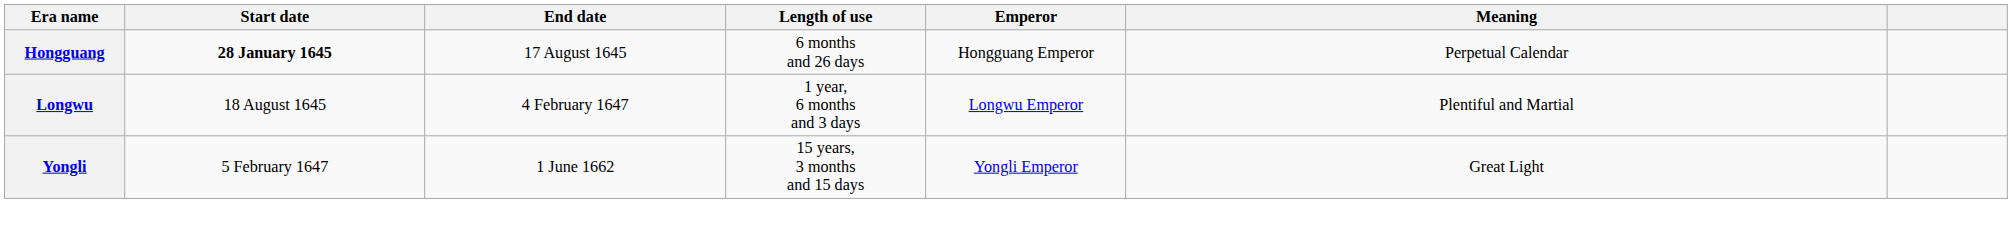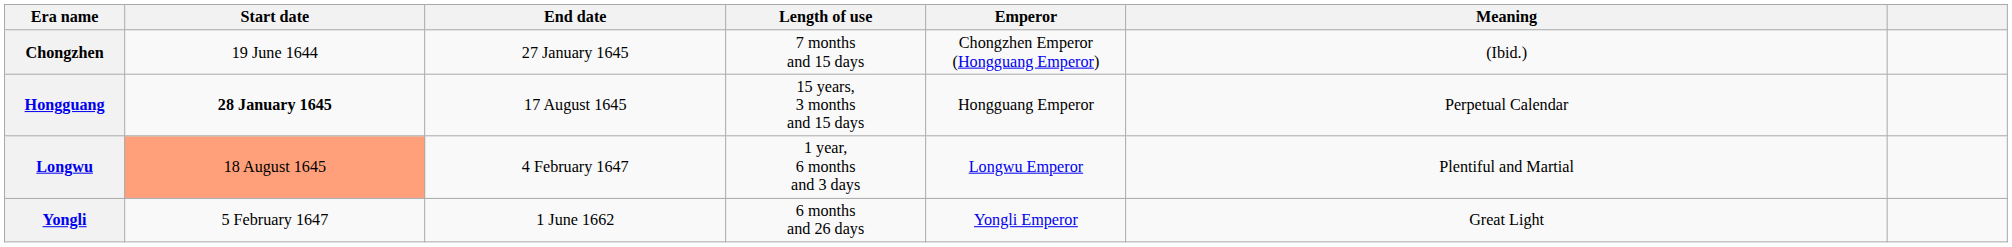 <table class="wikitable plainrowreaders" style="width:100%; text-align:center">
 <tr>
 <th scope="col" style="width:6%;">Era name</th>
 <th scope="col" style="width:15%;">Start date</th>
 <th scope="col" style="width:15%;">End date</th>
 <th scope="col" style="width:10%;">Length of use</th>
 <th scope="col" style="width:10%;">Emperor</th>
 <th>Meaning</th>
 <th scope="col" style="width:6%;"></th>
 </tr>
 <tr>
+<th scope=row>Chongzhen</th>
+<td>19 June 1644<br><small></small></td>
+<td>27 January 1645<br><small></small></td>
+<td>7 months<br>and 15 days</td>
+<td>Chongzhen Emperor<br>(<a href='#'>Hongguang Emperor</a>)</td>
+<td>(Ibid.)</td>
+<td></td>
+</tr>
+<tr>
 <th scope=row><a href='#'>Hongguang</a><br></th>
 <td><strong>28 January 1645<br><small></small></strong></td>
 <td>17 August 1645<br><small></small></td>
-<td>6 months<br>and 26 days</td>
+<td>15 years,<br>3 months<br>and 15 days</td>
 <td>Hongguang Emperor</td>
 <td>Perpetual Calendar</td>
 <td></td>
 </tr>
 <tr>
 <th scope=row><a href='#'>Longwu</a><br></th>
-<td>18 August 1645<br><small></small></td>
+<td style="background: lightsalmon;">18 August 1645<br><small></small></td>
 <td>4 February 1647<br><small></small></td>
 <td>1 year,<br>6 months<br>and 3 days</td>
 <td><a href='#'>Longwu Emperor</a></td>
 <td>Plentiful and Martial</td>
 <td></td>
 </tr>
 <tr>
 <th scope=row><a href='#'>Yongli</a><br></th>
 <td>5 February 1647<br><small></small></td>
 <td>1 June 1662<br><small></small></td>
-<td>15 years,<br>3 months<br>and 15 days</td>
+<td>6 months<br>and 26 days</td>
 <td><a href='#'>Yongli Emperor</a></td>
 <td>Great Light</td>
 <td></td>
 </tr>
 </table>
